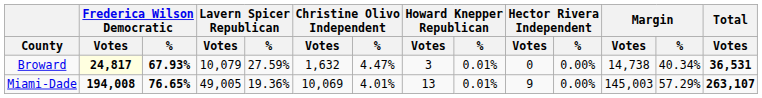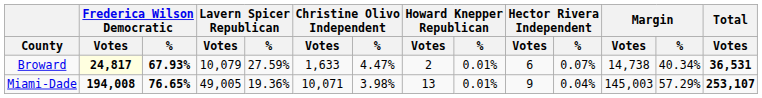 <table class="wikitable sortable" style="text-align:center">
 <tr>
 <th></th>
 <th style="text-align:center;" colspan="2"><a href='#'>Frederica Wilson</a><br>Democratic</th>
 <th style="text-align:center;" colspan="2">Lavern Spicer<br>Republican</th>
 <th style="text-align:center;" colspan="2">Christine Olivo<br>Independent</th>
 <th style="text-align:center;" colspan="2">Howard Knepper<br>Republican</th>
 <th style="text-align:center;" colspan="2">Hector Rivera<br>Independent</th>
 <th style="text-align:center;" colspan="2">Margin</th>
 <th style="text-align:center;">Total</th>
 </tr>
 <tr>
 <th align=center>County</th>
 <th style="text-align:center;" data-sort-type="number">Votes</th>
 <th style="text-align:center;" data-sort-type="number">%</th>
 <th style="text-align:center;" data-sort-type="number">Votes</th>
 <th style="text-align:center;" data-sort-type="number">%</th>
 <th style="text-align:center;" data-sort-type="number">Votes</th>
 <th style="text-align:center;" data-sort-type="number">%</th>
 <th style="text-align:center;" data-sort-type="number">Votes</th>
 <th style="text-align:center;" data-sort-type="number">%</th>
 <th style="text-align:center;" data-sort-type="number">Votes</th>
 <th style="text-align:center;" data-sort-type="number">%</th>
 <th style="text-align:center;" data-sort-type="number">Votes</th>
 <th style="text-align:center;" data-sort-type="number">%</th>
 <th style="text-align:center;" data-sort-type="number">Votes</th>
 </tr>
 <tr>
 <td align=center><a href='#'>Broward</a></td>
 <td style="background: lightyellow;"><strong>24,817</strong></td>
 <td><strong>67.93%</strong></td>
 <td>10,079</td>
 <td>27.59%</td>
-<td>1,632</td>
+<td>1,633</td>
 <td>4.47%</td>
-<td>3</td>
+<td>2</td>
 <td>0.01%</td>
-<td>0</td>
-<td>0.00%</td>
+<td>6</td>
+<td>0.07%</td>
 <td>14,738</td>
 <td>40.34%</td>
 <td><strong>36,531</strong></td>
 </tr>
 <tr>
 <td align=center><a href='#'>Miami-Dade</a></td>
 <td><strong>194,008</strong></td>
 <td><strong>76.65%</strong></td>
 <td>49,005</td>
 <td>19.36%</td>
-<td>10,069</td>
-<td>4.01%</td>
+<td>10,071</td>
+<td>3.98%</td>
 <td>13</td>
 <td>0.01%</td>
 <td>9</td>
-<td>0.00%</td>
+<td>0.04%</td>
 <td>145,003</td>
 <td>57.29%</td>
-<td><strong>263,107</strong></td>
+<td><strong>253,107</strong></td>
 </tr>
 </table>
